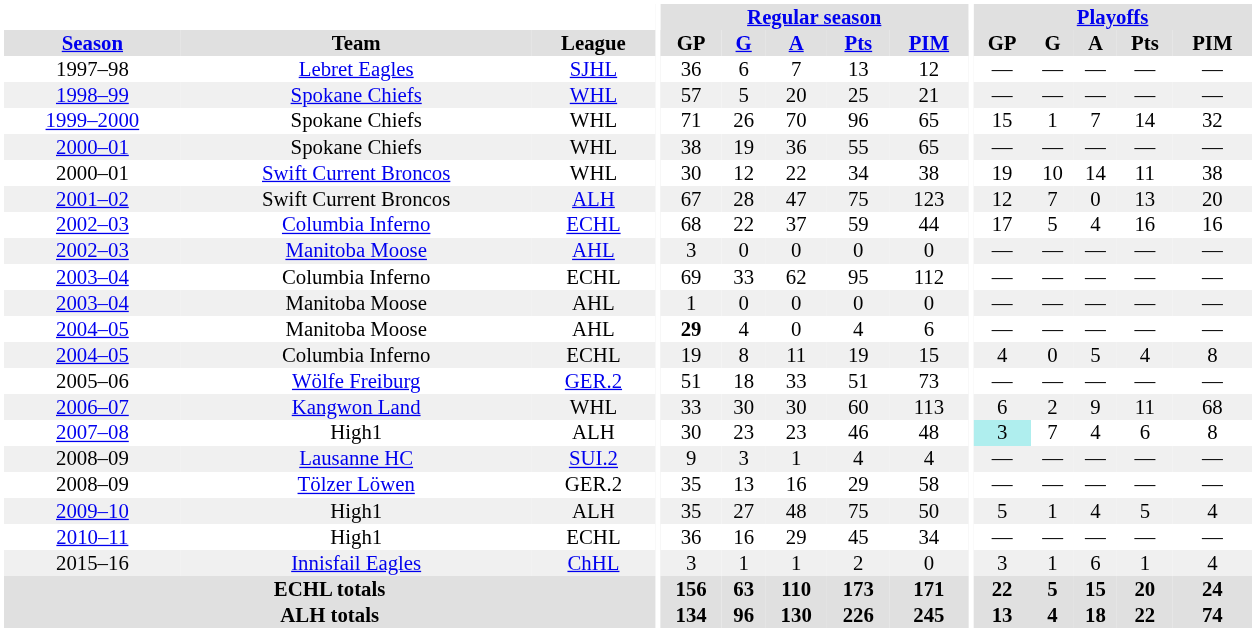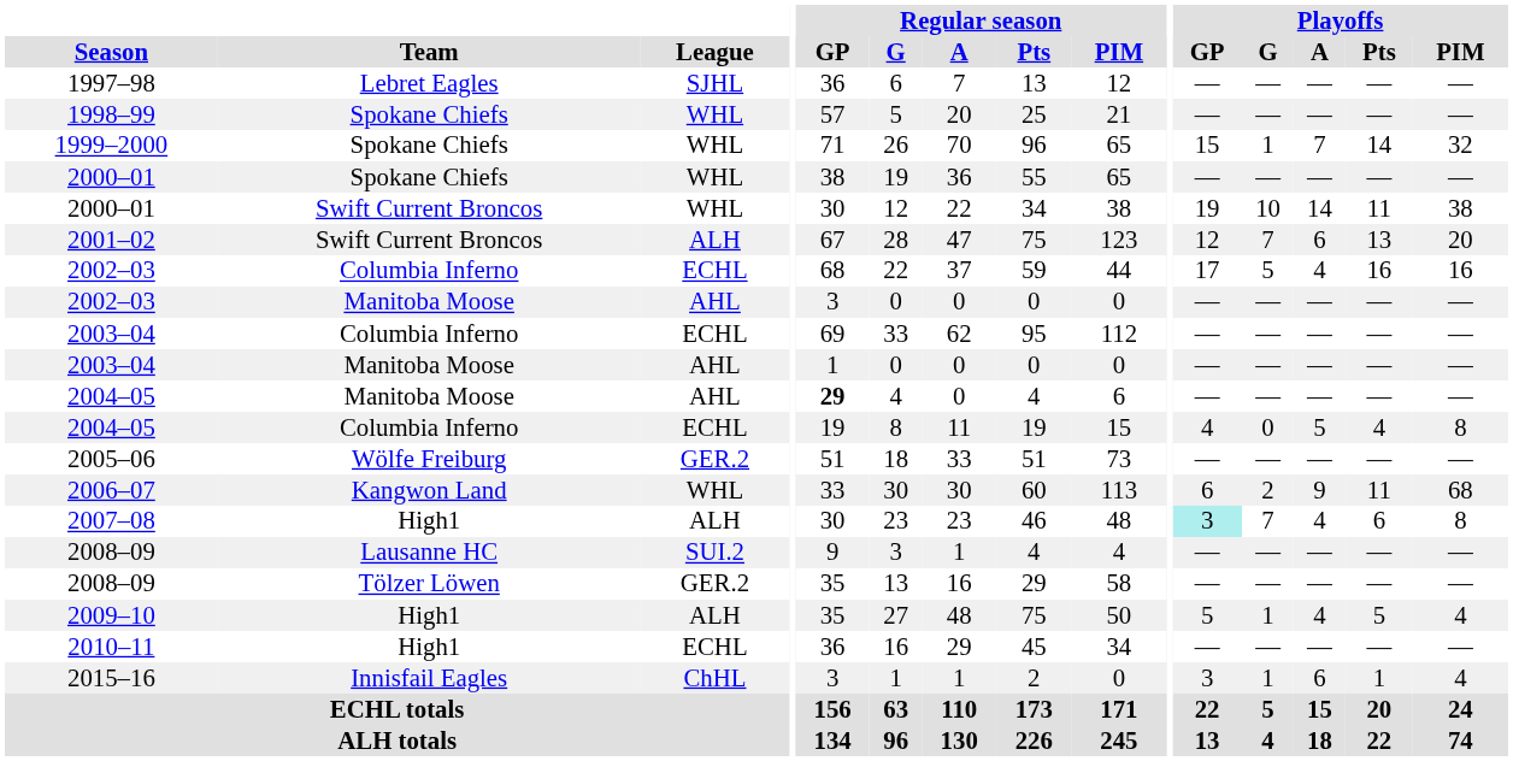 <table border="0" cellpadding="1" cellspacing="0" style="text-align:center; width:60em">
 <tr bgcolor="#e0e0e0">
 <th colspan="3" bgcolor="#ffffff"></th>
 <th rowspan="99" bgcolor="#ffffff"></th>
 <th colspan="5"><a href='#'>Regular season</a></th>
 <th rowspan="99" bgcolor="#ffffff"></th>
 <th colspan="5"><a href='#'>Playoffs</a></th>
 </tr>
 <tr bgcolor="#e0e0e0">
 <th><a href='#'>Season</a></th>
 <th>Team</th>
 <th>League</th>
 <th>GP</th>
 <th><a href='#'>G</a></th>
 <th><a href='#'>A</a></th>
 <th><a href='#'>Pts</a></th>
 <th><a href='#'>PIM</a></th>
 <th>GP</th>
 <th>G</th>
 <th>A</th>
 <th>Pts</th>
 <th>PIM</th>
 </tr>
 <tr>
 <td>1997–98</td>
 <td><a href='#'>Lebret Eagles</a></td>
 <td><a href='#'>SJHL</a></td>
 <td>36</td>
 <td>6</td>
 <td>7</td>
 <td>13</td>
 <td>12</td>
 <td>—</td>
 <td>—</td>
 <td>—</td>
 <td>—</td>
 <td>—</td>
 </tr>
 <tr bgcolor="#f0f0f0">
 <td><a href='#'>1998–99</a></td>
 <td><a href='#'>Spokane Chiefs</a></td>
 <td><a href='#'>WHL</a></td>
 <td>57</td>
 <td>5</td>
 <td>20</td>
 <td>25</td>
 <td>21</td>
 <td>—</td>
 <td>—</td>
 <td>—</td>
 <td>—</td>
 <td>—</td>
 </tr>
 <tr>
 <td><a href='#'>1999–2000</a></td>
 <td>Spokane Chiefs</td>
 <td>WHL</td>
 <td>71</td>
 <td>26</td>
 <td>70</td>
 <td>96</td>
 <td>65</td>
 <td>15</td>
 <td>1</td>
 <td>7</td>
 <td>14</td>
 <td>32</td>
 </tr>
 <tr bgcolor="#f0f0f0">
 <td><a href='#'>2000–01</a></td>
 <td>Spokane Chiefs</td>
 <td>WHL</td>
 <td>38</td>
 <td>19</td>
 <td>36</td>
 <td>55</td>
 <td>65</td>
 <td>—</td>
 <td>—</td>
 <td>—</td>
 <td>—</td>
 <td>—</td>
 </tr>
 <tr>
 <td>2000–01</td>
 <td><a href='#'>Swift Current Broncos</a></td>
 <td>WHL</td>
 <td>30</td>
 <td>12</td>
 <td>22</td>
 <td>34</td>
 <td>38</td>
 <td>19</td>
 <td>10</td>
 <td>14</td>
 <td>11</td>
 <td>38</td>
 </tr>
 <tr bgcolor="#f0f0f0">
 <td><a href='#'>2001–02</a></td>
 <td>Swift Current Broncos</td>
 <td><a href='#'>ALH</a></td>
 <td>67</td>
 <td>28</td>
 <td>47</td>
 <td>75</td>
 <td>123</td>
 <td>12</td>
 <td>7</td>
-<td>0</td>
+<td>6</td>
 <td>13</td>
 <td>20</td>
 </tr>
 <tr>
 <td><a href='#'>2002–03</a></td>
 <td><a href='#'>Columbia Inferno</a></td>
 <td><a href='#'>ECHL</a></td>
 <td>68</td>
 <td>22</td>
 <td>37</td>
 <td>59</td>
 <td>44</td>
 <td>17</td>
 <td>5</td>
 <td>4</td>
 <td>16</td>
 <td>16</td>
 </tr>
 <tr bgcolor="#f0f0f0">
 <td><a href='#'>2002–03</a></td>
 <td><a href='#'>Manitoba Moose</a></td>
 <td><a href='#'>AHL</a></td>
 <td>3</td>
 <td>0</td>
 <td>0</td>
 <td>0</td>
 <td>0</td>
 <td>—</td>
 <td>—</td>
 <td>—</td>
 <td>—</td>
 <td>—</td>
 </tr>
 <tr>
 <td><a href='#'>2003–04</a></td>
 <td>Columbia Inferno</td>
 <td>ECHL</td>
 <td>69</td>
 <td>33</td>
 <td>62</td>
 <td>95</td>
 <td>112</td>
 <td>—</td>
 <td>—</td>
 <td>—</td>
 <td>—</td>
 <td>—</td>
 </tr>
 <tr bgcolor="#f0f0f0">
 <td><a href='#'>2003–04</a></td>
 <td>Manitoba Moose</td>
 <td>AHL</td>
 <td>1</td>
 <td>0</td>
 <td>0</td>
 <td>0</td>
 <td>0</td>
 <td>—</td>
 <td>—</td>
 <td>—</td>
 <td>—</td>
 <td>—</td>
 </tr>
 <tr>
 <td><a href='#'>2004–05</a></td>
 <td>Manitoba Moose</td>
 <td>AHL</td>
 <td><strong>29</strong></td>
 <td>4</td>
 <td>0</td>
 <td>4</td>
 <td>6</td>
 <td>—</td>
 <td>—</td>
 <td>—</td>
 <td>—</td>
 <td>—</td>
 </tr>
 <tr bgcolor="#f0f0f0">
 <td><a href='#'>2004–05</a></td>
 <td>Columbia Inferno</td>
 <td>ECHL</td>
 <td>19</td>
 <td>8</td>
 <td>11</td>
 <td>19</td>
 <td>15</td>
 <td>4</td>
 <td>0</td>
 <td>5</td>
 <td>4</td>
 <td>8</td>
 </tr>
 <tr>
 <td>2005–06</td>
 <td><a href='#'>Wölfe Freiburg</a></td>
 <td><a href='#'>GER.2</a></td>
 <td>51</td>
 <td>18</td>
 <td>33</td>
 <td>51</td>
 <td>73</td>
 <td>—</td>
 <td>—</td>
 <td>—</td>
 <td>—</td>
 <td>—</td>
 </tr>
 <tr bgcolor="#f0f0f0">
 <td><a href='#'>2006–07</a></td>
 <td><a href='#'>Kangwon Land</a></td>
 <td>WHL</td>
 <td>33</td>
 <td>30</td>
 <td>30</td>
 <td>60</td>
 <td>113</td>
 <td>6</td>
 <td>2</td>
 <td>9</td>
 <td>11</td>
 <td>68</td>
 </tr>
 <tr>
 <td><a href='#'>2007–08</a></td>
 <td>High1</td>
 <td>ALH</td>
 <td>30</td>
 <td>23</td>
 <td>23</td>
 <td>46</td>
 <td>48</td>
 <td style="background: paleturquoise;">3</td>
 <td>7</td>
 <td>4</td>
 <td>6</td>
 <td>8</td>
 </tr>
 <tr bgcolor="#f0f0f0">
 <td>2008–09</td>
 <td><a href='#'>Lausanne HC</a></td>
 <td><a href='#'>SUI.2</a></td>
 <td>9</td>
 <td>3</td>
 <td>1</td>
 <td>4</td>
 <td>4</td>
 <td>—</td>
 <td>—</td>
 <td>—</td>
 <td>—</td>
 <td>—</td>
 </tr>
 <tr>
 <td>2008–09</td>
 <td><a href='#'>Tölzer Löwen</a></td>
 <td>GER.2</td>
 <td>35</td>
 <td>13</td>
 <td>16</td>
 <td>29</td>
 <td>58</td>
 <td>—</td>
 <td>—</td>
 <td>—</td>
 <td>—</td>
 <td>—</td>
 </tr>
 <tr bgcolor="#f0f0f0">
 <td><a href='#'>2009–10</a></td>
 <td>High1</td>
 <td>ALH</td>
 <td>35</td>
 <td>27</td>
 <td>48</td>
 <td>75</td>
 <td>50</td>
 <td>5</td>
 <td>1</td>
 <td>4</td>
 <td>5</td>
 <td>4</td>
 </tr>
 <tr>
 <td><a href='#'>2010–11</a></td>
 <td>High1</td>
 <td>ECHL</td>
 <td>36</td>
 <td>16</td>
 <td>29</td>
 <td>45</td>
 <td>34</td>
 <td>—</td>
 <td>—</td>
 <td>—</td>
 <td>—</td>
 <td>—</td>
 </tr>
 <tr bgcolor="#f0f0f0">
 <td>2015–16</td>
 <td><a href='#'>Innisfail Eagles</a></td>
 <td><a href='#'>ChHL</a></td>
 <td>3</td>
 <td>1</td>
 <td>1</td>
 <td>2</td>
 <td>0</td>
 <td>3</td>
 <td>1</td>
 <td>6</td>
 <td>1</td>
 <td>4</td>
 </tr>
 <tr bgcolor="#e0e0e0">
 <th colspan="3">ECHL totals</th>
 <th>156</th>
 <th>63</th>
 <th>110</th>
 <th>173</th>
 <th>171</th>
 <th>22</th>
 <th>5</th>
 <th>15</th>
 <th>20</th>
 <th>24</th>
 </tr>
 <tr bgcolor="#e0e0e0">
 <th colspan="3">ALH totals</th>
 <th>134</th>
 <th>96</th>
 <th>130</th>
 <th>226</th>
 <th>245</th>
 <th>13</th>
 <th>4</th>
 <th>18</th>
 <th>22</th>
 <th>74</th>
 </tr>
 </table>
